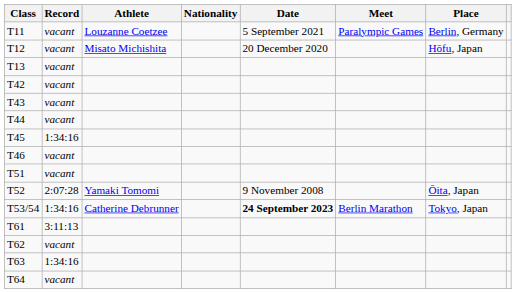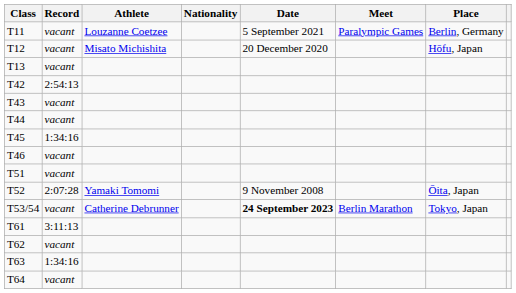 <table class="wikitable">
 <tr>
 <th>Class</th>
 <th>Record</th>
 <th>Athlete</th>
 <th>Nationality</th>
 <th>Date</th>
 <th>Meet</th>
 <th>Place</th>
 <th></th>
 </tr>
 <tr>
 <td>T11</td>
 <td><em>vacant</em></td>
 <td><a href='#'>Louzanne Coetzee</a></td>
 <td></td>
 <td>5 September 2021</td>
 <td><a href='#'>Paralympic Games</a></td>
 <td><a href='#'>Berlin</a>, Germany</td>
 <td></td>
 </tr>
 <tr>
 <td>T12</td>
 <td><em>vacant</em></td>
 <td><a href='#'>Misato Michishita</a></td>
 <td></td>
 <td>20 December 2020</td>
 <td></td>
 <td><a href='#'>Hōfu</a>, Japan</td>
 <td></td>
 </tr>
 <tr>
 <td>T13</td>
 <td><em>vacant</em></td>
 <td></td>
 <td></td>
 <td></td>
 <td></td>
 <td></td>
 <td></td>
 </tr>
 <tr>
 <td>T42</td>
-<td><em>vacant</em></td>
+<td>2:54:13</td>
 <td></td>
 <td></td>
 <td></td>
 <td></td>
 <td></td>
 <td></td>
 </tr>
 <tr>
 <td>T43</td>
 <td><em>vacant</em></td>
 <td></td>
 <td></td>
 <td></td>
 <td></td>
 <td></td>
 <td></td>
 </tr>
 <tr>
 <td>T44</td>
 <td><em>vacant</em></td>
 <td></td>
 <td></td>
 <td></td>
 <td></td>
 <td></td>
 <td></td>
 </tr>
 <tr>
 <td>T45</td>
 <td>1:34:16</td>
 <td></td>
 <td></td>
 <td></td>
 <td></td>
 <td></td>
 <td></td>
 </tr>
 <tr>
 <td>T46</td>
 <td><em>vacant</em></td>
 <td></td>
 <td></td>
 <td></td>
 <td></td>
 <td></td>
 <td></td>
 </tr>
 <tr>
 <td>T51</td>
 <td><em>vacant</em></td>
 <td></td>
 <td></td>
 <td></td>
 <td></td>
 <td></td>
 <td></td>
 </tr>
 <tr>
 <td>T52</td>
 <td>2:07:28</td>
 <td><a href='#'>Yamaki Tomomi</a></td>
 <td></td>
 <td>9 November 2008</td>
 <td></td>
 <td><a href='#'>Ōita</a>, Japan</td>
 <td></td>
 </tr>
 <tr>
 <td>T53/54</td>
-<td>1:34:16</td>
+<td><em>vacant</em></td>
 <td><a href='#'>Catherine Debrunner</a></td>
 <td></td>
 <td><strong>24 September 2023</strong></td>
 <td><a href='#'>Berlin Marathon</a></td>
 <td><a href='#'>Tokyo</a>, Japan</td>
 <td></td>
 </tr>
 <tr>
 <td>T61</td>
 <td>3:11:13</td>
 <td></td>
 <td></td>
 <td></td>
 <td></td>
 <td></td>
 <td></td>
 </tr>
 <tr>
 <td>T62</td>
 <td><em>vacant</em></td>
 <td></td>
 <td></td>
 <td></td>
 <td></td>
 <td></td>
 <td></td>
 </tr>
 <tr>
 <td>T63</td>
 <td>1:34:16</td>
 <td></td>
 <td></td>
 <td></td>
 <td></td>
 <td></td>
 <td></td>
 </tr>
 <tr>
 <td>T64</td>
 <td><em>vacant</em></td>
 <td></td>
 <td></td>
 <td></td>
 <td></td>
 <td></td>
 <td></td>
 </tr>
 </table>
